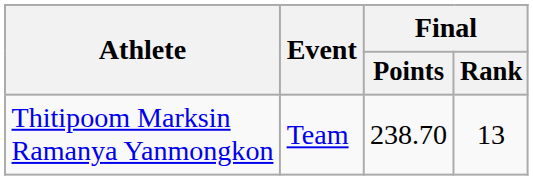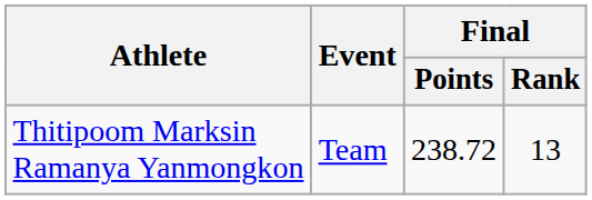 <table class="wikitable" style="text-align:center; font-size:90%">
 <tr>
 <th rowspan=2>Athlete</th>
 <th rowspan=2>Event</th>
 <th colspan=2>Final</th>
 </tr>
 <tr style="font-size:95%">
 <th>Points</th>
 <th>Rank</th>
 </tr>
 <tr>
 <td align=left><a href='#'>Thitipoom Marksin</a><br><a href='#'>Ramanya Yanmongkon</a></td>
 <td align=left><a href='#'>Team</a></td>
-<td>238.70</td>
+<td>238.72</td>
 <td>13</td>
 </tr>
 </table>
